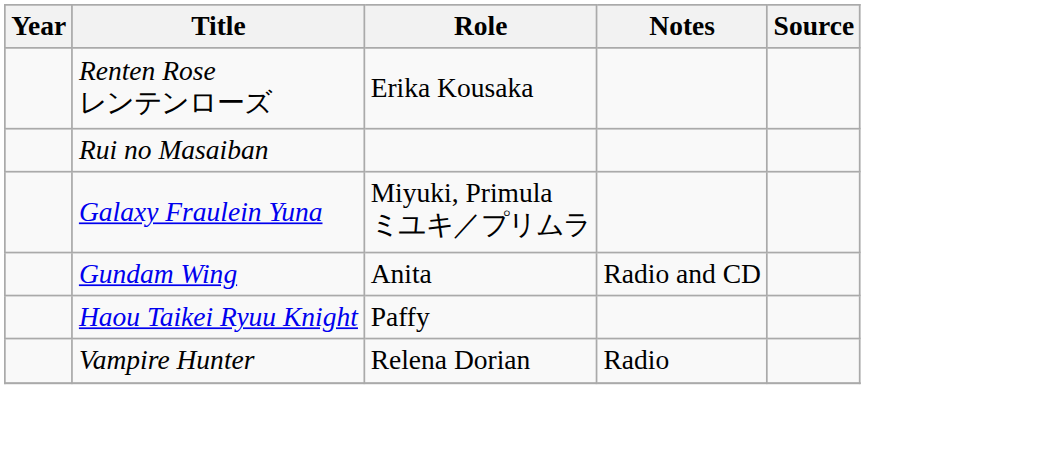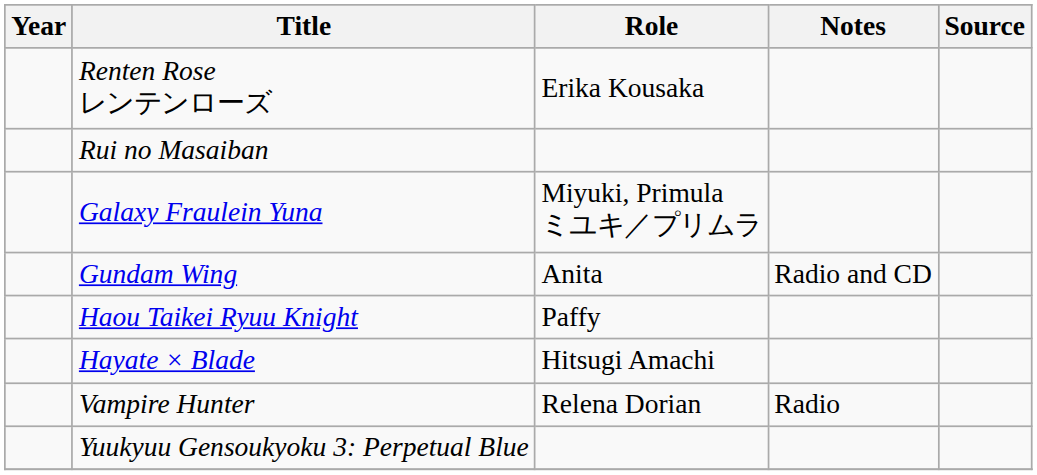 <table class="wikitable sortable plainrowheaders">
 <tr>
 <th>Year</th>
 <th>Title</th>
 <th>Role</th>
 <th class="unsortable">Notes</th>
 <th class="unsortable">Source</th>
 </tr>
 <tr>
 <td></td>
 <td><em>Renten Rose</em><br>レンテンローズ</td>
 <td>Erika Kousaka</td>
 <td></td>
 <td></td>
 </tr>
 <tr>
 <td></td>
 <td><em>Rui no Masaiban</em></td>
 <td></td>
 <td></td>
 <td></td>
 </tr>
 <tr>
 <td></td>
 <td><em><a href='#'>Galaxy Fraulein Yuna</a></em></td>
 <td>Miyuki, Primula<br>ミユキ／プリムラ</td>
 <td></td>
 <td></td>
 </tr>
 <tr>
 <td></td>
 <td><em><a href='#'>Gundam Wing</a></em></td>
 <td>Anita</td>
 <td>Radio and CD</td>
 <td></td>
 </tr>
 <tr>
 <td></td>
 <td><em><a href='#'>Haou Taikei Ryuu Knight</a></em></td>
 <td>Paffy</td>
 <td></td>
 <td></td>
 </tr>
 <tr>
 <td></td>
+<td><em><a href='#'>Hayate × Blade</a></em></td>
+<td>Hitsugi Amachi</td>
+<td></td>
+<td></td>
+</tr>
+<tr>
+<td></td>
 <td><em>Vampire Hunter</em></td>
 <td>Relena Dorian</td>
 <td>Radio</td>
 <td></td>
 </tr>
 <tr>
+<td></td>
+<td><em>Yuukyuu Gensoukyoku 3: Perpetual Blue</em></td>
+<td></td>
+<td></td>
+<td></td>
+</tr>
+<tr>
 </tr>
 </table>
